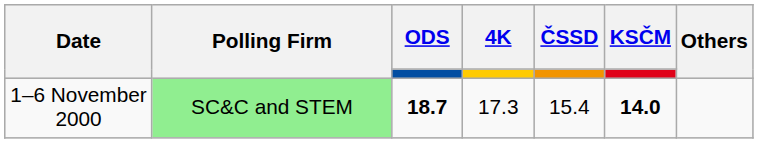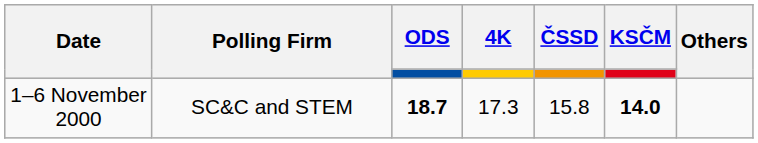 <table class="wikitable" style="text-align:center; font-size:85%; line-height:16px;">
 <tr style="height:42px;">
 <th style="width:90px;" rowspan="2">Date</th>
 <th style="width:150px;" rowspan="2">Polling Firm</th>
 <th><a href='#'><span>ODS</span></a></th>
 <th><a href='#'><span>4K</span></a></th>
 <th><a href='#'><span>ČSSD</span></a></th>
 <th><a href='#'><span>KSČM</span></a></th>
 <th style="width:40px;" rowspan="2">Others</th>
 </tr>
 <tr>
 <th style="background:#034EA2; width:40px;"></th>
 <th style="background:#FFCB03; width:40px;"></th>
 <th style="background:#F29400; width:40px;"></th>
 <th style="background:#E00219; width:40px;"></th>
 </tr>
 <tr>
 <td>1–6 November 2000</td>
-<td style="background: lightgreen;">SC&C and STEM</td>
+<td>SC&C and STEM</td>
 <td><strong>18.7</strong></td>
 <td>17.3</td>
-<td>15.4</td>
+<td>15.8</td>
 <td><strong>14.0</strong></td>
 <td></td>
 </tr>
 </table>
